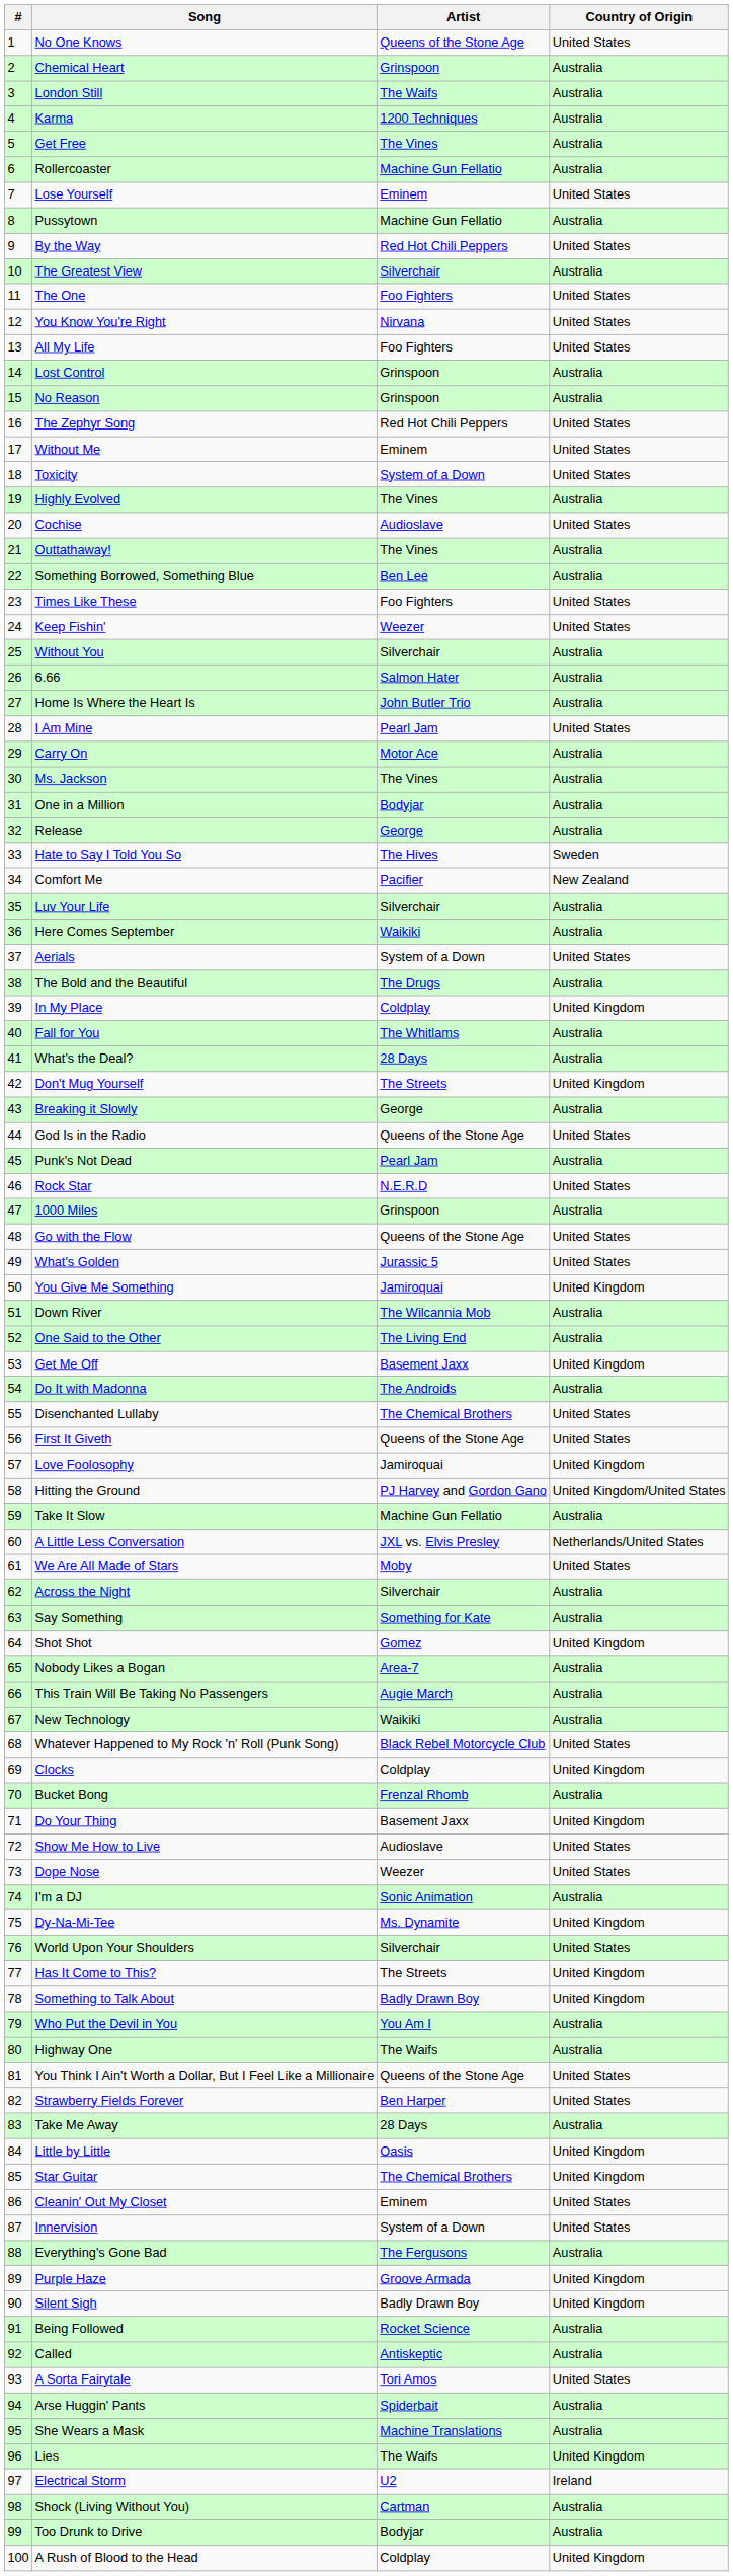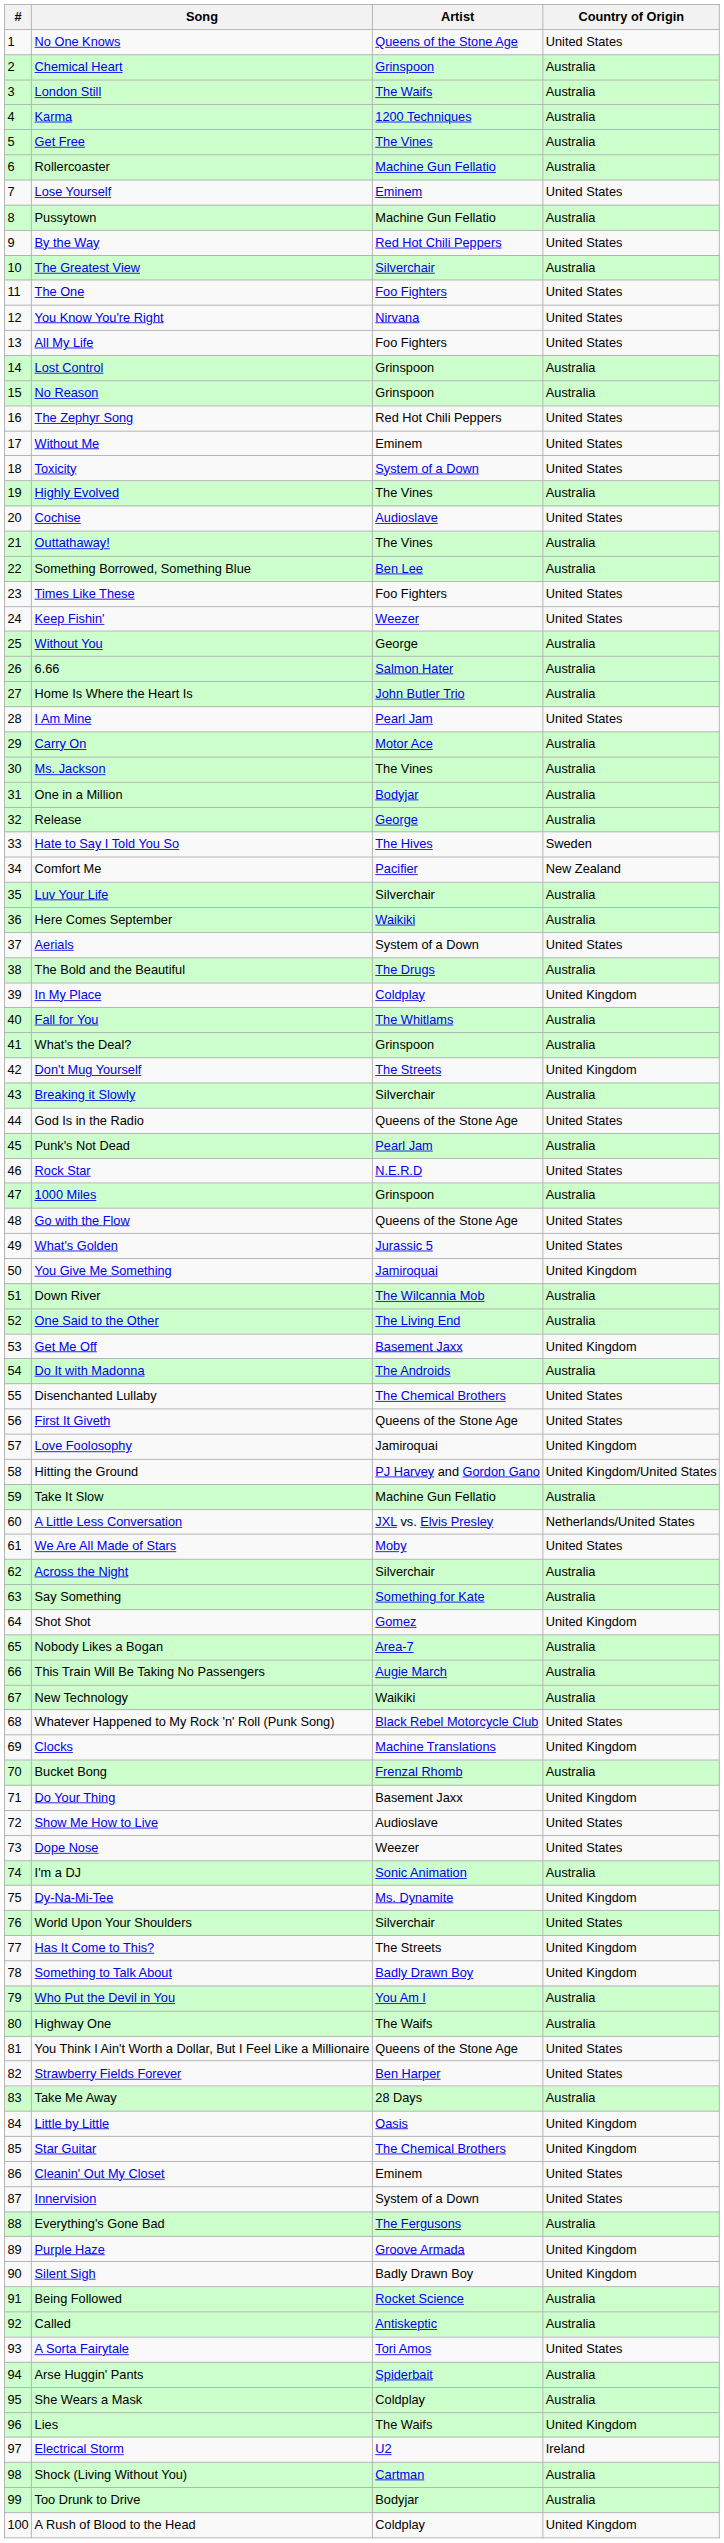 <table class="wikitable sortable" style="font-size:0.95em;line-height:1.5em;">
 <tr>
 <th>#</th>
 <th>Song</th>
 <th>Artist</th>
 <th>Country of Origin</th>
 </tr>
 <tr>
 <td>1</td>
 <td><a href='#'>No One Knows</a></td>
 <td><a href='#'>Queens of the Stone Age</a></td>
 <td>United States</td>
 </tr>
 <tr style="background:#ccffcc">
 <td>2</td>
 <td><a href='#'>Chemical Heart</a></td>
 <td><a href='#'>Grinspoon</a></td>
 <td>Australia</td>
 </tr>
 <tr style="background:#ccffcc">
 <td>3</td>
 <td><a href='#'>London Still</a></td>
 <td><a href='#'>The Waifs</a></td>
 <td>Australia</td>
 </tr>
 <tr style="background:#ccffcc">
 <td>4</td>
 <td><a href='#'>Karma</a></td>
 <td><a href='#'>1200 Techniques</a></td>
 <td>Australia</td>
 </tr>
 <tr style="background:#ccffcc">
 <td>5</td>
 <td><a href='#'>Get Free</a></td>
 <td><a href='#'>The Vines</a></td>
 <td>Australia</td>
 </tr>
 <tr style="background:#ccffcc">
 <td>6</td>
 <td>Rollercoaster</td>
 <td><a href='#'>Machine Gun Fellatio</a></td>
 <td>Australia</td>
 </tr>
 <tr>
 <td>7</td>
 <td><a href='#'>Lose Yourself</a></td>
 <td><a href='#'>Eminem</a></td>
 <td>United States</td>
 </tr>
 <tr style="background:#ccffcc">
 <td>8</td>
 <td>Pussytown</td>
 <td>Machine Gun Fellatio</td>
 <td>Australia</td>
 </tr>
 <tr>
 <td>9</td>
 <td><a href='#'>By the Way</a></td>
 <td><a href='#'>Red Hot Chili Peppers</a></td>
 <td>United States</td>
 </tr>
 <tr style="background:#ccffcc">
 <td>10</td>
 <td><a href='#'>The Greatest View</a></td>
 <td><a href='#'>Silverchair</a></td>
 <td>Australia</td>
 </tr>
 <tr>
 <td>11</td>
 <td><a href='#'>The One</a></td>
 <td><a href='#'>Foo Fighters</a></td>
 <td>United States</td>
 </tr>
 <tr>
 <td>12</td>
 <td><a href='#'>You Know You're Right</a></td>
 <td><a href='#'>Nirvana</a></td>
 <td>United States</td>
 </tr>
 <tr>
 <td>13</td>
 <td><a href='#'>All My Life</a></td>
 <td>Foo Fighters</td>
 <td>United States</td>
 </tr>
 <tr style="background:#ccffcc">
 <td>14</td>
 <td><a href='#'>Lost Control</a></td>
 <td>Grinspoon</td>
 <td>Australia</td>
 </tr>
 <tr style="background:#ccffcc">
 <td>15</td>
 <td><a href='#'>No Reason</a></td>
 <td>Grinspoon</td>
 <td>Australia</td>
 </tr>
 <tr>
 <td>16</td>
 <td><a href='#'>The Zephyr Song</a></td>
 <td>Red Hot Chili Peppers</td>
 <td>United States</td>
 </tr>
 <tr>
 <td>17</td>
 <td><a href='#'>Without Me</a></td>
 <td>Eminem</td>
 <td>United States</td>
 </tr>
 <tr>
 <td>18</td>
 <td><a href='#'>Toxicity</a></td>
 <td><a href='#'>System of a Down</a></td>
 <td>United States</td>
 </tr>
 <tr style="background:#ccffcc">
 <td>19</td>
 <td><a href='#'>Highly Evolved</a></td>
 <td>The Vines</td>
 <td>Australia</td>
 </tr>
 <tr>
 <td>20</td>
 <td><a href='#'>Cochise</a></td>
 <td><a href='#'>Audioslave</a></td>
 <td>United States</td>
 </tr>
 <tr style="background:#ccffcc">
 <td>21</td>
 <td><a href='#'>Outtathaway!</a></td>
 <td>The Vines</td>
 <td>Australia</td>
 </tr>
 <tr style="background:#ccffcc">
 <td>22</td>
 <td>Something Borrowed, Something Blue</td>
 <td><a href='#'>Ben Lee</a></td>
 <td>Australia</td>
 </tr>
 <tr>
 <td>23</td>
 <td><a href='#'>Times Like These</a></td>
 <td>Foo Fighters</td>
 <td>United States</td>
 </tr>
 <tr>
 <td>24</td>
 <td><a href='#'>Keep Fishin'</a></td>
 <td><a href='#'>Weezer</a></td>
 <td>United States</td>
 </tr>
 <tr style="background:#ccffcc">
 <td>25</td>
 <td><a href='#'>Without You</a></td>
-<td>Silverchair</td>
+<td>George</td>
 <td>Australia</td>
 </tr>
 <tr style="background:#ccffcc">
 <td>26</td>
 <td>6.66</td>
 <td><a href='#'>Salmon Hater</a></td>
 <td>Australia</td>
 </tr>
 <tr style="background:#ccffcc">
 <td>27</td>
 <td>Home Is Where the Heart Is</td>
 <td><a href='#'>John Butler Trio</a></td>
 <td>Australia</td>
 </tr>
 <tr>
 <td>28</td>
 <td><a href='#'>I Am Mine</a></td>
 <td><a href='#'>Pearl Jam</a></td>
 <td>United States</td>
 </tr>
 <tr style="background:#ccffcc">
 <td>29</td>
 <td><a href='#'>Carry On</a></td>
 <td><a href='#'>Motor Ace</a></td>
 <td>Australia</td>
 </tr>
 <tr style="background:#ccffcc">
 <td>30</td>
 <td><a href='#'>Ms. Jackson</a></td>
 <td>The Vines</td>
 <td>Australia</td>
 </tr>
 <tr style="background:#ccffcc">
 <td>31</td>
 <td>One in a Million</td>
 <td><a href='#'>Bodyjar</a></td>
 <td>Australia</td>
 </tr>
 <tr style="background:#ccffcc">
 <td>32</td>
 <td>Release</td>
 <td><a href='#'>George</a></td>
 <td>Australia</td>
 </tr>
 <tr>
 <td>33</td>
 <td><a href='#'>Hate to Say I Told You So</a></td>
 <td><a href='#'>The Hives</a></td>
 <td>Sweden</td>
 </tr>
 <tr>
 <td>34</td>
 <td>Comfort Me</td>
 <td><a href='#'>Pacifier</a></td>
 <td>New Zealand</td>
 </tr>
 <tr style="background:#ccffcc">
 <td>35</td>
 <td><a href='#'>Luv Your Life</a></td>
 <td>Silverchair</td>
 <td>Australia</td>
 </tr>
 <tr style="background:#ccffcc">
 <td>36</td>
 <td>Here Comes September</td>
 <td><a href='#'>Waikiki</a></td>
 <td>Australia</td>
 </tr>
 <tr>
 <td>37</td>
 <td><a href='#'>Aerials</a></td>
 <td>System of a Down</td>
 <td>United States</td>
 </tr>
 <tr style="background:#ccffcc">
 <td>38</td>
 <td>The Bold and the Beautiful</td>
 <td><a href='#'>The Drugs</a></td>
 <td>Australia</td>
 </tr>
 <tr>
 <td>39</td>
 <td><a href='#'>In My Place</a></td>
 <td><a href='#'>Coldplay</a></td>
 <td>United Kingdom</td>
 </tr>
 <tr style="background:#ccffcc">
 <td>40</td>
 <td><a href='#'>Fall for You</a></td>
 <td><a href='#'>The Whitlams</a></td>
 <td>Australia</td>
 </tr>
 <tr style="background:#ccffcc">
 <td>41</td>
 <td>What's the Deal?</td>
-<td><a href='#'>28 Days</a></td>
+<td>Grinspoon</td>
 <td>Australia</td>
 </tr>
 <tr>
 <td>42</td>
 <td><a href='#'>Don't Mug Yourself</a></td>
 <td><a href='#'>The Streets</a></td>
 <td>United Kingdom</td>
 </tr>
 <tr style="background:#ccffcc">
 <td>43</td>
 <td><a href='#'>Breaking it Slowly</a></td>
-<td>George</td>
+<td>Silverchair</td>
 <td>Australia</td>
 </tr>
 <tr>
 <td>44</td>
 <td>God Is in the Radio</td>
 <td>Queens of the Stone Age</td>
 <td>United States</td>
 </tr>
 <tr style="background:#ccffcc">
 <td>45</td>
 <td>Punk's Not Dead</td>
 <td><a href='#'>Pearl Jam</a></td>
 <td>Australia</td>
 </tr>
 <tr>
 <td>46</td>
 <td><a href='#'>Rock Star</a></td>
 <td><a href='#'>N.E.R.D</a></td>
 <td>United States</td>
 </tr>
 <tr style="background:#ccffcc">
 <td>47</td>
 <td><a href='#'>1000 Miles</a></td>
 <td>Grinspoon</td>
 <td>Australia</td>
 </tr>
 <tr>
 <td>48</td>
 <td><a href='#'>Go with the Flow</a></td>
 <td>Queens of the Stone Age</td>
 <td>United States</td>
 </tr>
 <tr>
 <td>49</td>
 <td><a href='#'>What's Golden</a></td>
 <td><a href='#'>Jurassic 5</a></td>
 <td>United States</td>
 </tr>
 <tr>
 <td>50</td>
 <td><a href='#'>You Give Me Something</a></td>
 <td><a href='#'>Jamiroquai</a></td>
 <td>United Kingdom</td>
 </tr>
 <tr style="background:#ccffcc">
 <td>51</td>
 <td>Down River</td>
 <td><a href='#'>The Wilcannia Mob</a></td>
 <td>Australia</td>
 </tr>
 <tr style="background:#ccffcc">
 <td>52</td>
 <td><a href='#'>One Said to the Other</a></td>
 <td><a href='#'>The Living End</a></td>
 <td>Australia</td>
 </tr>
 <tr>
 <td>53</td>
 <td><a href='#'>Get Me Off</a></td>
 <td><a href='#'>Basement Jaxx</a></td>
 <td>United Kingdom</td>
 </tr>
 <tr style="background:#ccffcc">
 <td>54</td>
 <td><a href='#'>Do It with Madonna</a></td>
 <td><a href='#'>The Androids</a></td>
 <td>Australia</td>
 </tr>
 <tr>
 <td>55</td>
 <td>Disenchanted Lullaby</td>
 <td><a href='#'>The Chemical Brothers</a></td>
 <td>United States</td>
 </tr>
 <tr>
 <td>56</td>
 <td><a href='#'>First It Giveth</a></td>
 <td>Queens of the Stone Age</td>
 <td>United States</td>
 </tr>
 <tr>
 <td>57</td>
 <td><a href='#'>Love Foolosophy</a></td>
 <td>Jamiroquai</td>
 <td>United Kingdom</td>
 </tr>
 <tr>
 <td>58</td>
 <td>Hitting the Ground</td>
 <td><a href='#'>PJ Harvey</a> and <a href='#'>Gordon Gano</a></td>
 <td>United Kingdom/United States</td>
 </tr>
 <tr style="background:#ccffcc">
 <td>59</td>
 <td>Take It Slow</td>
 <td>Machine Gun Fellatio</td>
 <td>Australia</td>
 </tr>
 <tr>
 <td>60</td>
 <td><a href='#'>A Little Less Conversation</a></td>
 <td><a href='#'>JXL</a> vs. <a href='#'>Elvis Presley</a></td>
 <td>Netherlands/United States</td>
 </tr>
 <tr>
 <td>61</td>
 <td><a href='#'>We Are All Made of Stars</a></td>
 <td><a href='#'>Moby</a></td>
 <td>United States</td>
 </tr>
 <tr style="background:#ccffcc">
 <td>62</td>
 <td><a href='#'>Across the Night</a></td>
 <td>Silverchair</td>
 <td>Australia</td>
 </tr>
 <tr style="background:#ccffcc">
 <td>63</td>
 <td>Say Something</td>
 <td><a href='#'>Something for Kate</a></td>
 <td>Australia</td>
 </tr>
 <tr>
 <td>64</td>
 <td>Shot Shot</td>
 <td><a href='#'>Gomez</a></td>
 <td>United Kingdom</td>
 </tr>
 <tr style="background:#ccffcc">
 <td>65</td>
 <td>Nobody Likes a Bogan</td>
 <td><a href='#'>Area-7</a></td>
 <td>Australia</td>
 </tr>
 <tr style="background:#ccffcc">
 <td>66</td>
 <td>This Train Will Be Taking No Passengers</td>
 <td><a href='#'>Augie March</a></td>
 <td>Australia</td>
 </tr>
 <tr style="background:#ccffcc">
 <td>67</td>
 <td>New Technology</td>
 <td>Waikiki</td>
 <td>Australia</td>
 </tr>
 <tr>
 <td>68</td>
 <td>Whatever Happened to My Rock 'n' Roll (Punk Song)</td>
 <td><a href='#'>Black Rebel Motorcycle Club</a></td>
 <td>United States</td>
 </tr>
 <tr>
 <td>69</td>
 <td><a href='#'>Clocks</a></td>
-<td>Coldplay</td>
+<td><a href='#'>Machine Translations</a></td>
 <td>United Kingdom</td>
 </tr>
 <tr style="background:#ccffcc">
 <td>70</td>
 <td>Bucket Bong</td>
 <td><a href='#'>Frenzal Rhomb</a></td>
 <td>Australia</td>
 </tr>
 <tr>
 <td>71</td>
 <td><a href='#'>Do Your Thing</a></td>
 <td>Basement Jaxx</td>
 <td>United Kingdom</td>
 </tr>
 <tr>
 <td>72</td>
 <td><a href='#'>Show Me How to Live</a></td>
 <td>Audioslave</td>
 <td>United States</td>
 </tr>
 <tr>
 <td>73</td>
 <td><a href='#'>Dope Nose</a></td>
 <td>Weezer</td>
 <td>United States</td>
 </tr>
 <tr style="background:#ccffcc">
 <td>74</td>
 <td>I'm a DJ</td>
 <td><a href='#'>Sonic Animation</a></td>
 <td>Australia</td>
 </tr>
 <tr>
 <td>75</td>
 <td><a href='#'>Dy-Na-Mi-Tee</a></td>
 <td><a href='#'>Ms. Dynamite</a></td>
 <td>United Kingdom</td>
 </tr>
 <tr style="background:#ccffcc">
 <td>76</td>
 <td>World Upon Your Shoulders</td>
 <td>Silverchair</td>
 <td>United States</td>
 </tr>
 <tr>
 <td>77</td>
 <td><a href='#'>Has It Come to This?</a></td>
 <td>The Streets</td>
 <td>United Kingdom</td>
 </tr>
 <tr>
 <td>78</td>
 <td><a href='#'>Something to Talk About</a></td>
 <td><a href='#'>Badly Drawn Boy</a></td>
 <td>United Kingdom</td>
 </tr>
 <tr style="background:#ccffcc">
 <td>79</td>
 <td><a href='#'>Who Put the Devil in You</a></td>
 <td><a href='#'>You Am I</a></td>
 <td>Australia</td>
 </tr>
 <tr style="background:#ccffcc">
 <td>80</td>
 <td>Highway One</td>
 <td>The Waifs</td>
 <td>Australia</td>
 </tr>
 <tr>
 <td>81</td>
 <td>You Think I Ain't Worth a Dollar, But I Feel Like a Millionaire</td>
 <td>Queens of the Stone Age</td>
 <td>United States</td>
 </tr>
 <tr>
 <td>82</td>
 <td><a href='#'>Strawberry Fields Forever</a></td>
 <td><a href='#'>Ben Harper</a></td>
 <td>United States</td>
 </tr>
 <tr style="background:#ccffcc">
 <td>83</td>
 <td>Take Me Away</td>
 <td>28 Days</td>
 <td>Australia</td>
 </tr>
 <tr>
 <td>84</td>
 <td><a href='#'>Little by Little</a></td>
 <td><a href='#'>Oasis</a></td>
 <td>United Kingdom</td>
 </tr>
 <tr>
 <td>85</td>
 <td><a href='#'>Star Guitar</a></td>
 <td><a href='#'>The Chemical Brothers</a></td>
 <td>United Kingdom</td>
 </tr>
 <tr>
 <td>86</td>
 <td><a href='#'>Cleanin' Out My Closet</a></td>
 <td>Eminem</td>
 <td>United States</td>
 </tr>
 <tr>
 <td>87</td>
 <td><a href='#'>Innervision</a></td>
 <td>System of a Down</td>
 <td>United States</td>
 </tr>
 <tr style="background:#ccffcc">
 <td>88</td>
 <td>Everything's Gone Bad</td>
 <td><a href='#'>The Fergusons</a></td>
 <td>Australia</td>
 </tr>
 <tr>
 <td>89</td>
 <td><a href='#'>Purple Haze</a></td>
 <td><a href='#'>Groove Armada</a></td>
 <td>United Kingdom</td>
 </tr>
 <tr>
 <td>90</td>
 <td><a href='#'>Silent Sigh</a></td>
 <td>Badly Drawn Boy</td>
 <td>United Kingdom</td>
 </tr>
 <tr style="background:#ccffcc">
 <td>91</td>
 <td>Being Followed</td>
 <td><a href='#'>Rocket Science</a></td>
 <td>Australia</td>
 </tr>
 <tr style="background:#ccffcc">
 <td>92</td>
 <td>Called</td>
 <td><a href='#'>Antiskeptic</a></td>
 <td>Australia</td>
 </tr>
 <tr>
 <td>93</td>
 <td><a href='#'>A Sorta Fairytale</a></td>
 <td><a href='#'>Tori Amos</a></td>
 <td>United States</td>
 </tr>
 <tr style="background:#ccffcc">
 <td>94</td>
 <td>Arse Huggin' Pants</td>
 <td><a href='#'>Spiderbait</a></td>
 <td>Australia</td>
 </tr>
 <tr style="background:#ccffcc">
 <td>95</td>
 <td>She Wears a Mask</td>
-<td><a href='#'>Machine Translations</a></td>
+<td>Coldplay</td>
 <td>Australia</td>
 </tr>
 <tr style="background:#ccffcc">
 <td>96</td>
 <td>Lies</td>
 <td>The Waifs</td>
 <td>United Kingdom</td>
 </tr>
 <tr>
 <td>97</td>
 <td><a href='#'>Electrical Storm</a></td>
 <td><a href='#'>U2</a></td>
 <td>Ireland</td>
 </tr>
 <tr style="background:#ccffcc">
 <td>98</td>
 <td>Shock (Living Without You)</td>
 <td><a href='#'>Cartman</a></td>
 <td>Australia</td>
 </tr>
 <tr style="background:#ccffcc">
 <td>99</td>
 <td>Too Drunk to Drive</td>
 <td>Bodyjar</td>
 <td>Australia</td>
 </tr>
 <tr>
 <td>100</td>
 <td>A Rush of Blood to the Head</td>
 <td>Coldplay</td>
 <td>United Kingdom</td>
 </tr>
 </table>
